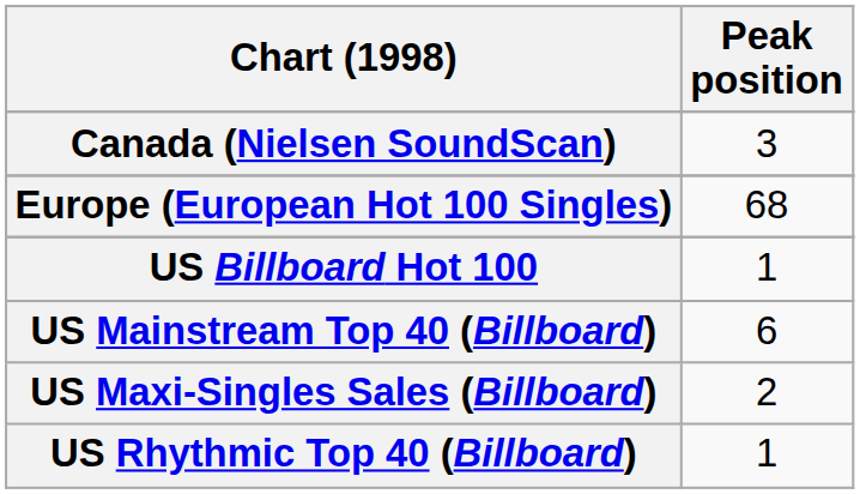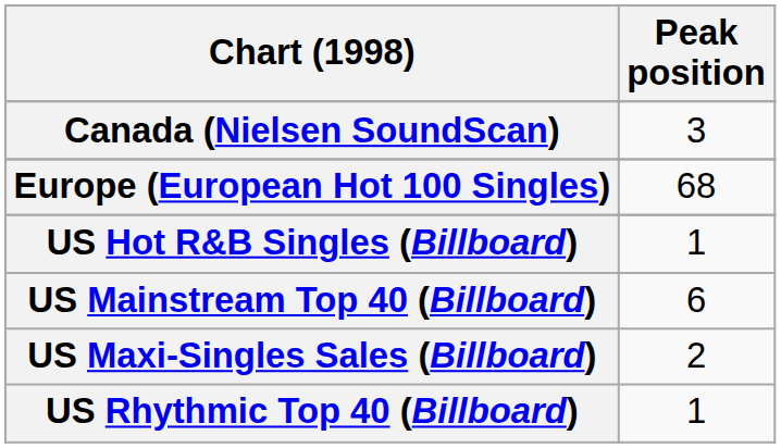 <table class="wikitable plainrowheaders sortable" style="text-align:center">
 <tr>
 <th scope="col">Chart (1998)</th>
 <th scope="col">Peak<br>position</th>
 </tr>
 <tr>
 </tr>
 <tr>
 </tr>
 <tr>
 </tr>
 <tr>
 <th scope="row">Canada (<a href='#'>Nielsen SoundScan</a>)</th>
 <td style="text-align:center;">3</td>
 </tr>
 <tr>
 </tr>
 <tr>
 </tr>
 <tr>
 <th scope="row">Europe (<a href='#'>European Hot 100 Singles</a>)</th>
 <td>68</td>
 </tr>
 <tr>
 </tr>
 <tr>
 </tr>
 <tr>
 </tr>
 <tr>
 </tr>
 <tr>
 </tr>
 <tr>
 </tr>
 <tr>
 </tr>
 <tr>
 </tr>
 <tr>
 </tr>
 <tr>
 </tr>
 <tr>
-<th scope="row">US <a href='#'><em>Billboard</em> Hot 100</a></th>
+<th scope="row">US <a href='#'>Hot R&B Singles</a> (<em><a href='#'>Billboard</a></em>)</th>
 <td>1</td>
 </tr>
 <tr>
 <th scope="row">US <a href='#'>Mainstream Top 40</a> (<em><a href='#'>Billboard</a></em>)</th>
 <td>6</td>
 </tr>
 <tr>
 <th scope="row">US <a href='#'>Maxi-Singles Sales</a> (<em><a href='#'>Billboard</a></em>)</th>
 <td>2</td>
 </tr>
 <tr>
 <th scope="row">US <a href='#'>Rhythmic Top 40</a> (<em><a href='#'>Billboard</a></em>)</th>
 <td>1</td>
 </tr>
 </table>
